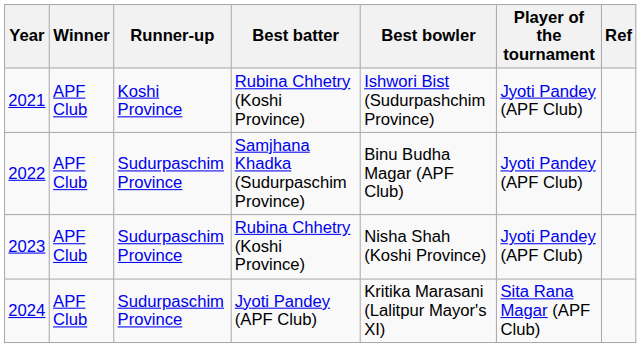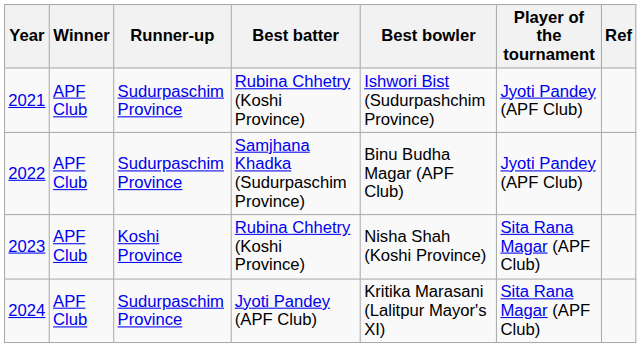 <table class="wikitable">
 <tr>
 <th>Year</th>
 <th>Winner</th>
 <th>Runner-up</th>
 <th>Best batter</th>
 <th>Best bowler</th>
 <th>Player of the tournament</th>
 <th>Ref</th>
 </tr>
 <tr>
 <td><a href='#'>2021</a></td>
 <td><a href='#'>APF Club</a></td>
-<td><a href='#'>Koshi Province</a></td>
+<td><a href='#'>Sudurpaschim Province</a></td>
 <td><a href='#'>Rubina Chhetry</a> (Koshi Province)</td>
 <td><a href='#'>Ishwori Bist</a> (Sudurpashchim Province)</td>
 <td><a href='#'>Jyoti Pandey</a> (APF Club)</td>
 <td></td>
 </tr>
 <tr>
 <td><a href='#'>2022</a></td>
 <td><a href='#'>APF Club</a></td>
 <td><a href='#'>Sudurpaschim Province</a></td>
 <td><a href='#'>Samjhana Khadka</a> (Sudurpaschim Province)</td>
 <td>Binu Budha Magar (APF Club)</td>
 <td><a href='#'>Jyoti Pandey</a> (APF Club)</td>
 <td></td>
 </tr>
 <tr>
 <td><a href='#'>2023</a></td>
 <td><a href='#'>APF Club</a></td>
-<td><a href='#'>Sudurpaschim Province</a></td>
+<td><a href='#'>Koshi Province</a></td>
 <td><a href='#'>Rubina Chhetry</a> (Koshi Province)</td>
 <td>Nisha Shah (Koshi Province)</td>
-<td><a href='#'>Jyoti Pandey</a> (APF Club)</td>
+<td><a href='#'>Sita Rana Magar</a> (APF Club)</td>
 <td></td>
 </tr>
 <tr>
 <td><a href='#'>2024</a></td>
 <td><a href='#'>APF Club</a></td>
 <td><a href='#'>Sudurpaschim Province</a></td>
 <td><a href='#'>Jyoti Pandey</a> (APF Club)</td>
 <td>Kritika Marasani (Lalitpur Mayor's XI)</td>
 <td><a href='#'>Sita Rana Magar</a> (APF Club)</td>
 <td></td>
 </tr>
 </table>
